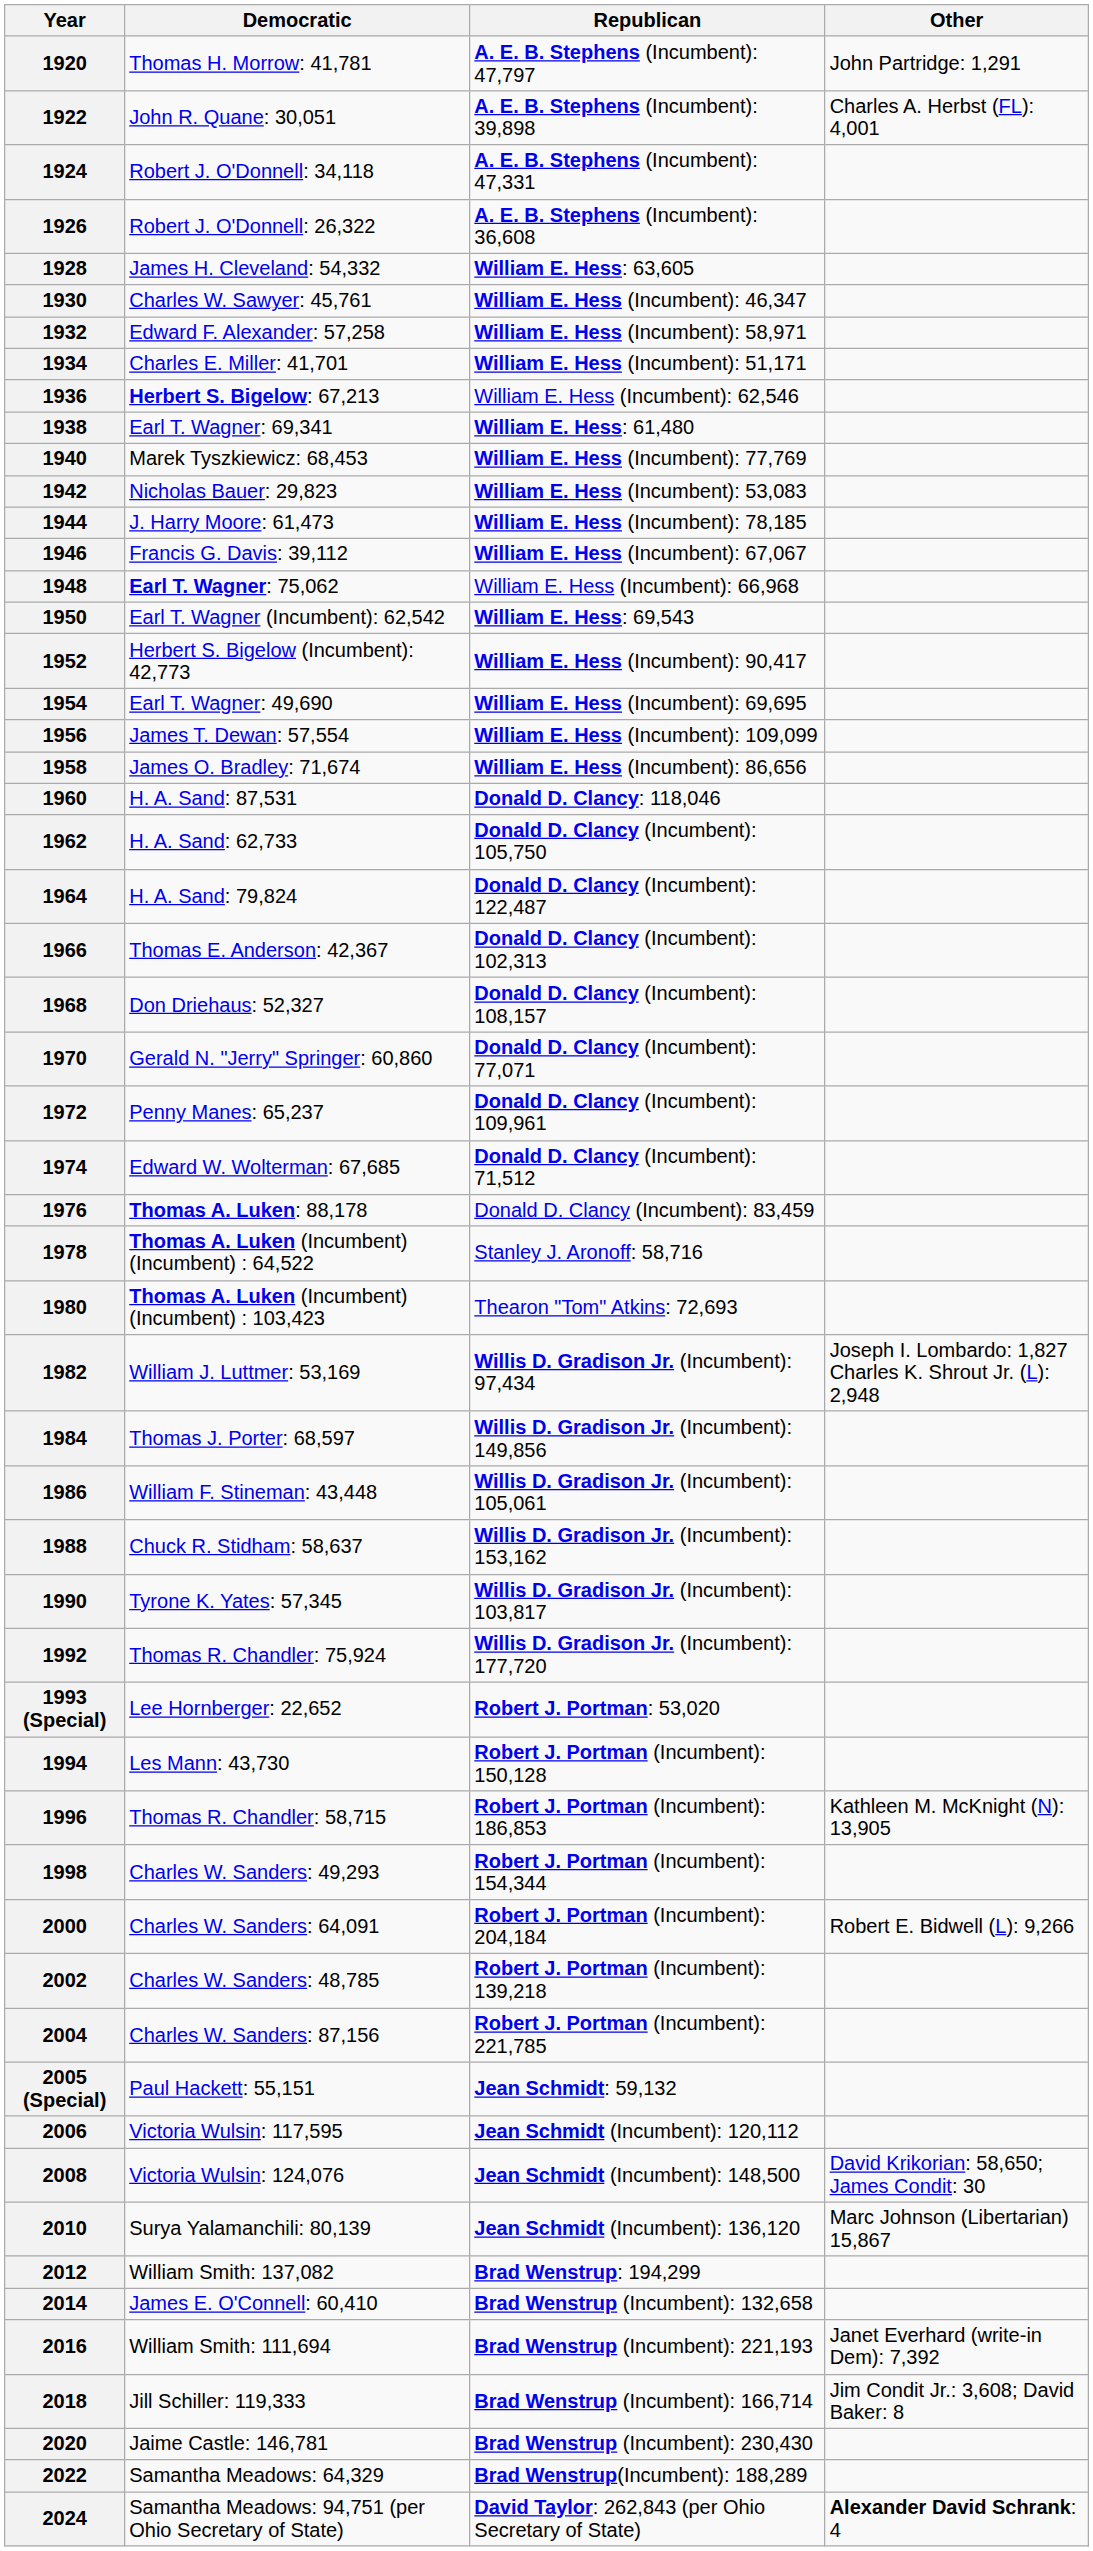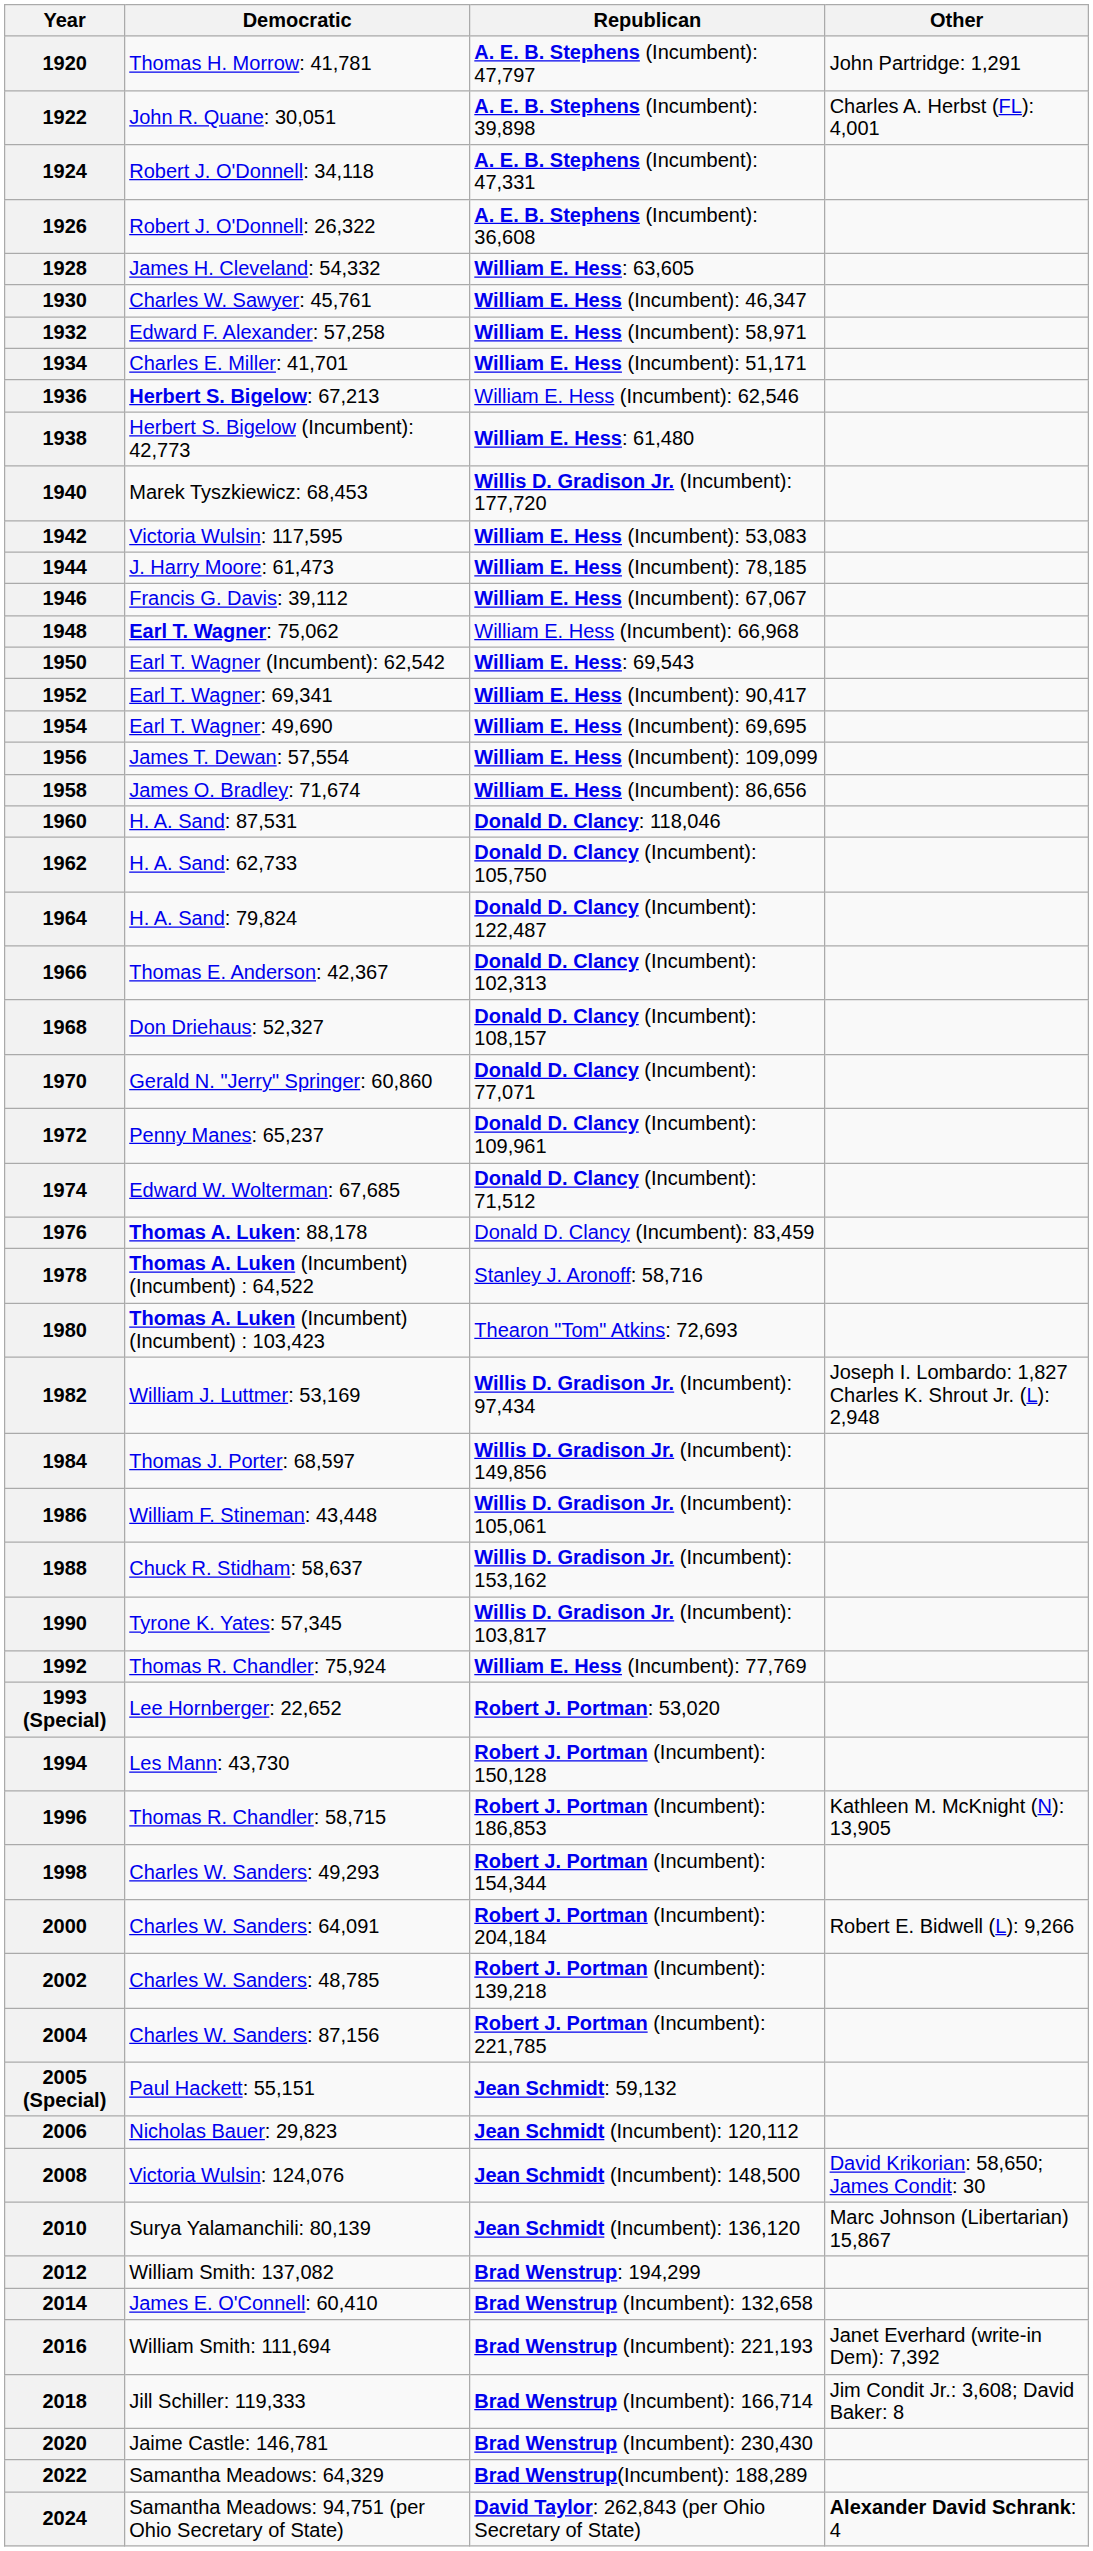 <table class=wikitable>
 <tr>
 <th>Year</th>
 <th>Democratic</th>
 <th>Republican</th>
 <th>Other</th>
 </tr>
 <tr>
 <th>1920</th>
 <td><a href='#'>Thomas H. Morrow</a>: 41,781</td>
 <td> <strong><a href='#'>A. E. B. Stephens</a></strong> (Incumbent): 47,797</td>
 <td>John Partridge: 1,291</td>
 </tr>
 <tr>
 <th>1922</th>
 <td><a href='#'>John R. Quane</a>: 30,051</td>
 <td> <strong><a href='#'>A. E. B. Stephens</a></strong> (Incumbent): 39,898</td>
 <td>Charles A. Herbst (<a href='#'>FL</a>): 4,001</td>
 </tr>
 <tr>
 <th>1924</th>
 <td><a href='#'>Robert J. O'Donnell</a>: 34,118</td>
 <td> <strong><a href='#'>A. E. B. Stephens</a></strong> (Incumbent): 47,331</td>
 <td> </td>
 </tr>
 <tr>
 <th>1926</th>
 <td><a href='#'>Robert J. O'Donnell</a>: 26,322</td>
 <td> <strong><a href='#'>A. E. B. Stephens</a></strong> (Incumbent): 36,608</td>
 <td> </td>
 </tr>
 <tr>
 <th>1928</th>
 <td><a href='#'>James H. Cleveland</a>: 54,332</td>
 <td> <strong><a href='#'>William E. Hess</a></strong>: 63,605</td>
 <td> </td>
 </tr>
 <tr>
 <th>1930</th>
 <td><a href='#'>Charles W. Sawyer</a>: 45,761</td>
 <td> <strong><a href='#'>William E. Hess</a></strong> (Incumbent): 46,347</td>
 <td> </td>
 </tr>
 <tr>
 <th>1932</th>
 <td><a href='#'>Edward F. Alexander</a>: 57,258</td>
 <td> <strong><a href='#'>William E. Hess</a></strong> (Incumbent): 58,971</td>
 <td> </td>
 </tr>
 <tr>
 <th>1934</th>
 <td><a href='#'>Charles E. Miller</a>: 41,701</td>
 <td> <strong><a href='#'>William E. Hess</a></strong> (Incumbent): 51,171</td>
 <td> </td>
 </tr>
 <tr>
 <th>1936</th>
 <td> <strong><a href='#'>Herbert S. Bigelow</a></strong>: 67,213</td>
 <td><a href='#'>William E. Hess</a> (Incumbent): 62,546</td>
 <td> </td>
 </tr>
 <tr>
 <th>1938</th>
-<td><a href='#'>Earl T. Wagner</a>: 69,341</td>
+<td><a href='#'>Herbert S. Bigelow</a> (Incumbent): 42,773</td>
 <td> <strong><a href='#'>William E. Hess</a></strong>: 61,480</td>
 <td> </td>
 </tr>
 <tr>
 <th>1940</th>
 <td>Marek Tyszkiewicz: 68,453</td>
-<td> <strong><a href='#'>William E. Hess</a></strong> (Incumbent): 77,769</td>
+<td> <strong><a href='#'>Willis D. Gradison Jr.</a></strong> (Incumbent): 177,720</td>
 <td> </td>
 </tr>
 <tr>
 <th>1942</th>
-<td><a href='#'>Nicholas Bauer</a>: 29,823</td>
+<td><a href='#'>Victoria Wulsin</a>: 117,595</td>
 <td> <strong><a href='#'>William E. Hess</a></strong> (Incumbent): 53,083</td>
 <td> </td>
 </tr>
 <tr>
 <th>1944</th>
 <td><a href='#'>J. Harry Moore</a>: 61,473</td>
 <td> <strong><a href='#'>William E. Hess</a></strong> (Incumbent): 78,185</td>
 <td> </td>
 </tr>
 <tr>
 <th>1946</th>
 <td><a href='#'>Francis G. Davis</a>: 39,112</td>
 <td> <strong><a href='#'>William E. Hess</a></strong> (Incumbent): 67,067</td>
 <td> </td>
 </tr>
 <tr>
 <th>1948</th>
 <td> <strong><a href='#'>Earl T. Wagner</a></strong>: 75,062</td>
 <td><a href='#'>William E. Hess</a> (Incumbent): 66,968</td>
 <td> </td>
 </tr>
 <tr>
 <th>1950</th>
 <td><a href='#'>Earl T. Wagner</a> (Incumbent): 62,542</td>
 <td> <strong><a href='#'>William E. Hess</a></strong>: 69,543</td>
 <td> </td>
 </tr>
 <tr>
 <th>1952</th>
-<td><a href='#'>Herbert S. Bigelow</a> (Incumbent): 42,773</td>
+<td><a href='#'>Earl T. Wagner</a>: 69,341</td>
 <td> <strong><a href='#'>William E. Hess</a></strong> (Incumbent): 90,417</td>
 <td> </td>
 </tr>
 <tr>
 <th>1954</th>
 <td><a href='#'>Earl T. Wagner</a>: 49,690</td>
 <td> <strong><a href='#'>William E. Hess</a></strong> (Incumbent): 69,695</td>
 <td> </td>
 </tr>
 <tr>
 <th>1956</th>
 <td><a href='#'>James T. Dewan</a>: 57,554</td>
 <td> <strong><a href='#'>William E. Hess</a></strong> (Incumbent): 109,099</td>
 <td> </td>
 </tr>
 <tr>
 <th>1958</th>
 <td><a href='#'>James O. Bradley</a>: 71,674</td>
 <td> <strong><a href='#'>William E. Hess</a></strong> (Incumbent): 86,656</td>
 <td> </td>
 </tr>
 <tr>
 <th>1960</th>
 <td><a href='#'>H. A. Sand</a>: 87,531</td>
 <td> <strong><a href='#'>Donald D. Clancy</a></strong>: 118,046</td>
 <td> </td>
 </tr>
 <tr>
 <th>1962</th>
 <td><a href='#'>H. A. Sand</a>: 62,733</td>
 <td> <strong><a href='#'>Donald D. Clancy</a></strong> (Incumbent): 105,750</td>
 <td> </td>
 </tr>
 <tr>
 <th>1964</th>
 <td><a href='#'>H. A. Sand</a>: 79,824</td>
 <td> <strong><a href='#'>Donald D. Clancy</a></strong> (Incumbent): 122,487</td>
 <td> </td>
 </tr>
 <tr>
 <th>1966</th>
 <td><a href='#'>Thomas E. Anderson</a>: 42,367</td>
 <td> <strong><a href='#'>Donald D. Clancy</a></strong> (Incumbent): 102,313</td>
 <td> </td>
 </tr>
 <tr>
 <th>1968</th>
 <td><a href='#'>Don Driehaus</a>: 52,327</td>
 <td> <strong><a href='#'>Donald D. Clancy</a></strong> (Incumbent): 108,157</td>
 <td> </td>
 </tr>
 <tr>
 <th>1970</th>
 <td><a href='#'>Gerald N. "Jerry" Springer</a>: 60,860</td>
 <td> <strong><a href='#'>Donald D. Clancy</a></strong> (Incumbent): 77,071</td>
 <td> </td>
 </tr>
 <tr>
 <th>1972</th>
 <td><a href='#'>Penny Manes</a>: 65,237</td>
 <td> <strong><a href='#'>Donald D. Clancy</a></strong> (Incumbent): 109,961</td>
 <td> </td>
 </tr>
 <tr>
 <th>1974</th>
 <td><a href='#'>Edward W. Wolterman</a>: 67,685</td>
 <td> <strong><a href='#'>Donald D. Clancy</a></strong> (Incumbent): 71,512</td>
 <td> </td>
 </tr>
 <tr>
 <th>1976</th>
 <td> <strong><a href='#'>Thomas A. Luken</a></strong>: 88,178</td>
 <td><a href='#'>Donald D. Clancy</a> (Incumbent): 83,459</td>
 <td> </td>
 </tr>
 <tr>
 <th>1978</th>
 <td> <strong><a href='#'>Thomas A. Luken</a></strong> (Incumbent) (Incumbent) : 64,522</td>
 <td><a href='#'>Stanley J. Aronoff</a>: 58,716</td>
 <td> </td>
 </tr>
 <tr>
 <th>1980</th>
 <td> <strong><a href='#'>Thomas A. Luken</a></strong> (Incumbent) (Incumbent) : 103,423</td>
 <td><a href='#'>Thearon "Tom" Atkins</a>: 72,693</td>
 <td> </td>
 </tr>
 <tr>
 <th>1982</th>
 <td><a href='#'>William J. Luttmer</a>: 53,169</td>
 <td> <strong><a href='#'>Willis D. Gradison Jr.</a></strong> (Incumbent): 97,434</td>
 <td>Joseph I. Lombardo: 1,827<br>Charles K. Shrout Jr. (<a href='#'>L</a>): 2,948</td>
 </tr>
 <tr>
 <th>1984</th>
 <td><a href='#'>Thomas J. Porter</a>: 68,597</td>
 <td> <strong><a href='#'>Willis D. Gradison Jr.</a></strong> (Incumbent): 149,856</td>
 <td> </td>
 </tr>
 <tr>
 <th>1986</th>
 <td><a href='#'>William F. Stineman</a>: 43,448</td>
 <td> <strong><a href='#'>Willis D. Gradison Jr.</a></strong> (Incumbent): 105,061</td>
 <td> </td>
 </tr>
 <tr>
 <th>1988</th>
 <td><a href='#'>Chuck R. Stidham</a>: 58,637</td>
 <td> <strong><a href='#'>Willis D. Gradison Jr.</a></strong> (Incumbent): 153,162</td>
 <td> </td>
 </tr>
 <tr>
 <th>1990</th>
 <td><a href='#'>Tyrone K. Yates</a>: 57,345</td>
 <td> <strong><a href='#'>Willis D. Gradison Jr.</a></strong> (Incumbent): 103,817</td>
 <td> </td>
 </tr>
 <tr>
 <th>1992</th>
 <td><a href='#'>Thomas R. Chandler</a>: 75,924</td>
-<td> <strong><a href='#'>Willis D. Gradison Jr.</a></strong> (Incumbent): 177,720</td>
+<td> <strong><a href='#'>William E. Hess</a></strong> (Incumbent): 77,769</td>
 <td> </td>
 </tr>
 <tr>
 <th>1993 (Special)</th>
 <td><a href='#'>Lee Hornberger</a>: 22,652</td>
 <td> <strong><a href='#'>Robert J. Portman</a></strong>: 53,020</td>
 <td> </td>
 </tr>
 <tr>
 <th>1994</th>
 <td><a href='#'>Les Mann</a>: 43,730</td>
 <td> <strong><a href='#'>Robert J. Portman</a></strong> (Incumbent): 150,128</td>
 <td> </td>
 </tr>
 <tr>
 <th>1996</th>
 <td><a href='#'>Thomas R. Chandler</a>: 58,715</td>
 <td> <strong><a href='#'>Robert J. Portman</a></strong> (Incumbent): 186,853</td>
 <td>Kathleen M. McKnight (<a href='#'>N</a>): 13,905</td>
 </tr>
 <tr>
 <th>1998</th>
 <td><a href='#'>Charles W. Sanders</a>: 49,293</td>
 <td> <strong><a href='#'>Robert J. Portman</a></strong> (Incumbent): 154,344</td>
 <td> </td>
 </tr>
 <tr>
 <th>2000</th>
 <td><a href='#'>Charles W. Sanders</a>: 64,091</td>
 <td> <strong><a href='#'>Robert J. Portman</a></strong> (Incumbent): 204,184</td>
 <td>Robert E. Bidwell (<a href='#'>L</a>): 9,266</td>
 </tr>
 <tr>
 <th>2002</th>
 <td><a href='#'>Charles W. Sanders</a>: 48,785</td>
 <td> <strong><a href='#'>Robert J. Portman</a></strong> (Incumbent): 139,218</td>
 <td> </td>
 </tr>
 <tr>
 <th>2004</th>
 <td><a href='#'>Charles W. Sanders</a>: 87,156</td>
 <td> <strong><a href='#'>Robert J. Portman</a></strong> (Incumbent): 221,785</td>
 <td> </td>
 </tr>
 <tr>
 <th>2005 (Special)</th>
 <td><a href='#'>Paul Hackett</a>: 55,151</td>
 <td> <strong><a href='#'>Jean Schmidt</a></strong>: 59,132</td>
 <td> </td>
 </tr>
 <tr>
 <th>2006</th>
-<td><a href='#'>Victoria Wulsin</a>: 117,595</td>
+<td><a href='#'>Nicholas Bauer</a>: 29,823</td>
 <td> <strong><a href='#'>Jean Schmidt</a></strong> (Incumbent): 120,112</td>
 <td> </td>
 </tr>
 <tr>
 <th>2008</th>
 <td><a href='#'>Victoria Wulsin</a>: 124,076</td>
 <td> <strong><a href='#'>Jean Schmidt</a></strong> (Incumbent): 148,500</td>
 <td><a href='#'>David Krikorian</a>: 58,650; <a href='#'>James Condit</a>: 30</td>
 </tr>
 <tr>
 <th>2010</th>
 <td>Surya Yalamanchili: 80,139</td>
 <td> <strong><a href='#'>Jean Schmidt</a></strong> (Incumbent): 136,120</td>
 <td>Marc Johnson (Libertarian) 15,867</td>
 </tr>
 <tr>
 <th>2012</th>
 <td>William Smith: 137,082</td>
 <td> <strong><a href='#'>Brad Wenstrup</a></strong>: 194,299</td>
 <td></td>
 </tr>
 <tr>
 <th>2014</th>
 <td><a href='#'>James E. O'Connell</a>: 60,410</td>
 <td> <strong><a href='#'>Brad Wenstrup</a></strong> (Incumbent): 132,658</td>
 <td></td>
 </tr>
 <tr>
 <th>2016</th>
 <td>William Smith: 111,694</td>
 <td> <strong><a href='#'>Brad Wenstrup</a></strong> (Incumbent): 221,193</td>
 <td>Janet Everhard (write-in Dem): 7,392</td>
 </tr>
 <tr>
 <th>2018</th>
 <td>Jill Schiller: 119,333</td>
 <td> <strong><a href='#'>Brad Wenstrup</a></strong> (Incumbent): 166,714</td>
 <td>Jim Condit Jr.: 3,608; David Baker: 8</td>
 </tr>
 <tr>
 <th>2020</th>
 <td>Jaime Castle: 146,781</td>
 <td> <strong><a href='#'>Brad Wenstrup</a></strong> (Incumbent): 230,430</td>
 <td></td>
 </tr>
 <tr>
 <th>2022</th>
 <td>Samantha Meadows: 64,329</td>
 <td><strong><a href='#'>Brad Wenstrup</a></strong>(Incumbent): 188,289</td>
 <td></td>
 </tr>
 <tr>
 <th>2024</th>
 <td>Samantha Meadows: 94,751 (per Ohio Secretary of State)</td>
 <td><strong><a href='#'>David Taylor</a></strong>: 262,843 (per Ohio Secretary of State)</td>
 <td><strong>Alexander David Schrank</strong>: 4</td>
 </tr>
 </table>
